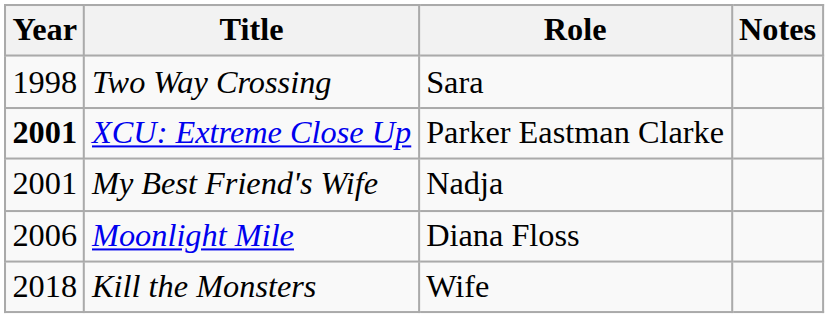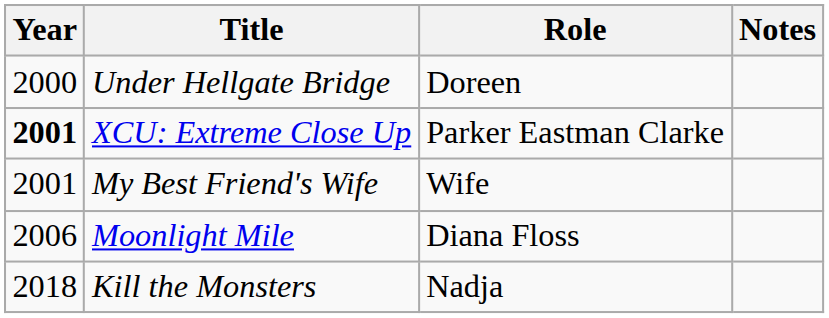 <table class="wikitable sortable">
 <tr>
 <th>Year</th>
 <th>Title</th>
 <th>Role</th>
 <th>Notes</th>
 </tr>
 <tr>
-<td>1998</td>
-<td><em>Two Way Crossing</em></td>
-<td>Sara</td>
+<td>2000</td>
+<td><em>Under Hellgate Bridge</em></td>
+<td>Doreen</td>
 <td></td>
 </tr>
 <tr>
 <td><strong>2001</strong></td>
 <td><em><a href='#'>XCU: Extreme Close Up</a></em></td>
 <td>Parker Eastman Clarke</td>
 <td></td>
 </tr>
 <tr>
 <td>2001</td>
 <td><em>My Best Friend's Wife</em></td>
-<td>Nadja</td>
+<td>Wife</td>
 <td></td>
 </tr>
 <tr>
 <td>2006</td>
 <td><a href='#'><em>Moonlight Mile</em></a></td>
 <td>Diana Floss</td>
 <td></td>
 </tr>
 <tr>
 <td>2018</td>
 <td><em>Kill the Monsters</em></td>
-<td>Wife</td>
+<td>Nadja</td>
 <td></td>
 </tr>
 </table>
